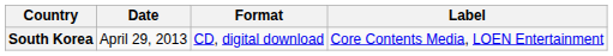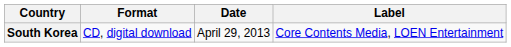 <table class="wikitable plainrowheaders">
 <tr>
 <th scope="col">Country</th>
+<th>Format</th>
 <th>Date</th>
-<th>Format</th>
 <th>Label</th>
 </tr>
 <tr>
 <th scope="row">South Korea</th>
+<td><a href='#'>CD</a>, <a href='#'>digital download</a></td>
 <td>April 29, 2013</td>
-<td><a href='#'>CD</a>, <a href='#'>digital download</a></td>
 <td><a href='#'>Core Contents Media</a>, <a href='#'>LOEN Entertainment</a></td>
 </tr>
 </table>
